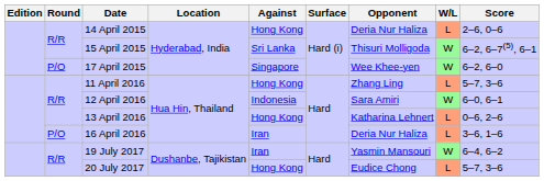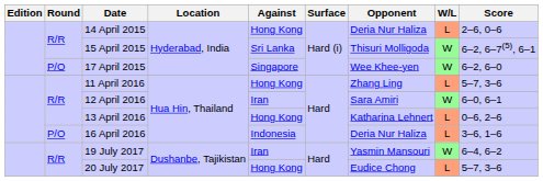 <table class=wikitable style=font-size:97%>
 <tr>
 <th>Edition</th>
 <th>Round</th>
 <th>Date</th>
 <th>Location</th>
 <th>Against</th>
 <th>Surface</th>
 <th>Opponent</th>
 <th>W/L</th>
 <th>Score</th>
 </tr>
 <tr style="background:#ccccff;">
 <td rowspan="3"></td>
 <td rowspan="2"><a href='#'>R/R</a></td>
 <td>14 April 2015</td>
 <td rowspan="3"><a href='#'>Hyderabad</a>, India</td>
 <td> <a href='#'>Hong Kong</a></td>
 <td rowspan="3">Hard (i)</td>
 <td> <a href='#'>Deria Nur Haliza</a></td>
 <td style="text-align:center; background:#ffa07a;">L</td>
 <td>2–6, 0–6</td>
 </tr>
 <tr style="background:#ccccff;">
 <td>15 April 2015</td>
 <td> <a href='#'>Sri Lanka</a></td>
 <td> <a href='#'>Thisuri Molligoda</a></td>
 <td style="text-align:center; background:#98fb98;">W</td>
 <td>6–2, 6–7<sup>(5)</sup>, 6–1</td>
 </tr>
 <tr style="background:#ccccff;">
 <td rowspan="1"><a href='#'>P/O</a></td>
 <td>17 April 2015</td>
 <td> <a href='#'>Singapore</a></td>
 <td> <a href='#'>Wee Khee-yen</a></td>
 <td style="text-align:center; background:#98fb98;">W</td>
 <td>6–2, 6–0</td>
 </tr>
 <tr style="background:#ccccff;">
 <td rowspan="4"></td>
 <td rowspan="3"><a href='#'>R/R</a></td>
 <td>11 April 2016</td>
 <td rowspan="4"><a href='#'>Hua Hin</a>, Thailand</td>
 <td> <a href='#'>Hong Kong</a></td>
 <td rowspan="4">Hard</td>
 <td> <a href='#'>Zhang Ling</a></td>
 <td style="text-align:center; background:#ffa07a;">L</td>
 <td>5–7, 3–6</td>
 </tr>
 <tr style="background:#ccccff;">
 <td>12 April 2016</td>
-<td> <a href='#'>Indonesia</a></td>
+<td> <a href='#'>Iran</a></td>
 <td> <a href='#'>Sara Amiri</a></td>
 <td style="text-align:center; background:#98fb98;">W</td>
 <td>6–0, 6–1</td>
 </tr>
 <tr style="background:#ccccff;">
 <td>13 April 2016</td>
 <td> <a href='#'>Hong Kong</a></td>
 <td> <a href='#'>Katharina Lehnert</a></td>
 <td style="text-align:center; background:#ffa07a;">L</td>
 <td>0–6, 2–6</td>
 </tr>
 <tr style="background:#ccccff;">
 <td rowspan="1"><a href='#'>P/O</a></td>
 <td>16 April 2016</td>
-<td> <a href='#'>Iran</a></td>
+<td> <a href='#'>Indonesia</a></td>
 <td> <a href='#'>Deria Nur Haliza</a></td>
 <td style="text-align:center; background:#ffa07a;">L</td>
 <td>3–6, 1–6</td>
 </tr>
 <tr style="background:#ccccff;">
 <td rowspan="2"></td>
 <td rowspan="2"><a href='#'>R/R</a></td>
 <td>19 July 2017</td>
 <td rowspan="2"><a href='#'>Dushanbe</a>, Tajikistan</td>
 <td> <a href='#'>Iran</a></td>
 <td rowspan="2">Hard</td>
 <td> <a href='#'>Yasmin Mansouri</a></td>
 <td style="text-align:center; background:#98fb98;">W</td>
 <td>6–4, 6–2</td>
 </tr>
 <tr style="background:#ccccff;">
 <td>20 July 2017</td>
 <td> <a href='#'>Hong Kong</a></td>
 <td> <a href='#'>Eudice Chong</a></td>
 <td style="text-align:center; background:#ffa07a;">L</td>
 <td>5–7, 3–6</td>
 </tr>
 </table>
